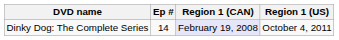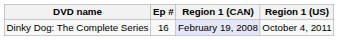 <table class="wikitable">
 <tr>
 <th>DVD name</th>
 <th>Ep #</th>
 <th>Region 1 (CAN)</th>
 <th>Region 1 (US)</th>
 </tr>
 <tr>
 <td>Dinky Dog: The Complete Series</td>
-<td align="center">14</td>
+<td align="center">16</td>
 <td style="background: lavender;">February 19, 2008</td>
 <td>October 4, 2011</td>
 </tr>
 </table>
